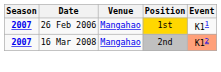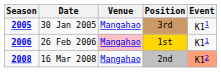 <table class="wikitable" style="text-align:center; font-size:95%;">
 <tr>
 <th>Season</th>
 <th>Date</th>
 <th>Venue</th>
 <th>Position</th>
 <th>Event</th>
 </tr>
 <tr>
-<td><strong><a href='#'>2007</a></strong></td>
+<td><strong><a href='#'>2005</a></strong></td>
+<td align=right>30 Jan 2005</td>
+<td align=left><a href='#'>Mangahao</a></td>
+<td bgcolor=cc9966>3rd</td>
+<td>K1<sup><a href='#'>1</a></sup></td>
+</tr>
+<tr>
+<td><strong><a href='#'>2006</a></strong></td>
 <td align=right>26 Feb 2006</td>
-<td align=left><a href='#'>Mangahao</a></td>
+<td align=left style="background: pink;"><a href='#'>Mangahao</a></td>
 <td bgcolor=gold>1st</td>
 <td>K1<sup><a href='#'>1</a></sup></td>
 </tr>
 <tr>
-<td><strong><a href='#'>2007</a></strong></td>
+<td><strong><a href='#'>2008</a></strong></td>
 <td align=right>16 Mar 2008</td>
 <td align=left><a href='#'>Mangahao</a></td>
 <td bgcolor=silver>2nd</td>
 <td style="background: lightsalmon;">K1<sup><a href='#'>2</a></sup></td>
 </tr>
 </table>
